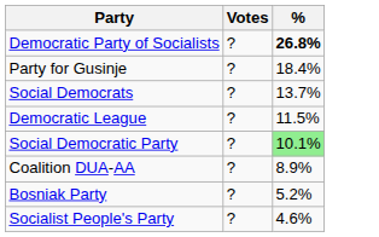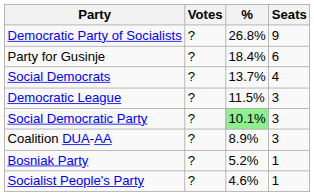 <table class="wikitable">
 <tr>
 <th>Party</th>
 <th>Votes</th>
 <th>%</th>
+<th>Seats</th>
 </tr>
 <tr>
 <td><a href='#'>Democratic Party of Socialists</a></td>
 <td>?</td>
-<td><strong>26.8%</strong></td>
+<td>26.8%</td>
+<td>9</td>
 </tr>
 <tr>
 <td>Party for Gusinje</td>
 <td>?</td>
 <td>18.4%</td>
+<td>6</td>
 </tr>
 <tr>
 <td><a href='#'>Social Democrats</a></td>
 <td>?</td>
 <td>13.7%</td>
+<td>4</td>
 </tr>
 <tr>
 <td><a href='#'>Democratic League</a></td>
 <td>?</td>
 <td>11.5%</td>
+<td>3</td>
 </tr>
 <tr>
 <td><a href='#'>Social Democratic Party</a></td>
 <td>?</td>
 <td style="background: lightgreen;">10.1%</td>
+<td>3</td>
 </tr>
 <tr>
 <td>Coalition <a href='#'>DUA</a>-<a href='#'>AA</a></td>
 <td>?</td>
 <td>8.9%</td>
+<td>3</td>
 </tr>
 <tr>
 <td><a href='#'>Bosniak Party</a></td>
 <td>?</td>
 <td>5.2%</td>
+<td>1</td>
 </tr>
 <tr>
 <td><a href='#'>Socialist People's Party</a></td>
 <td>?</td>
 <td>4.6%</td>
+<td>1</td>
 </tr>
 </table>
